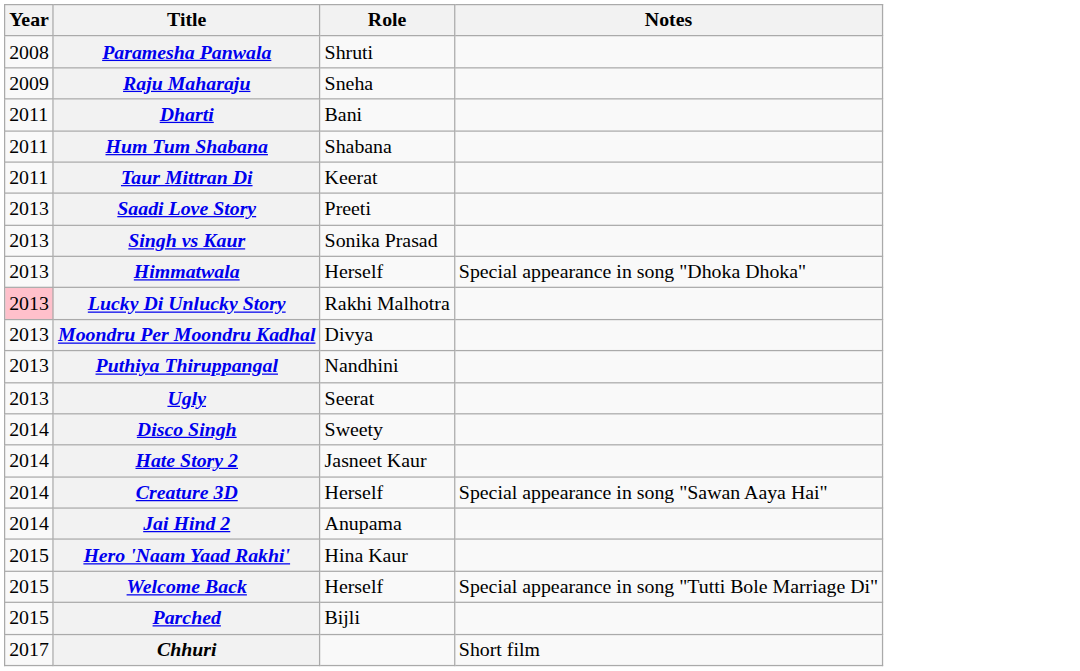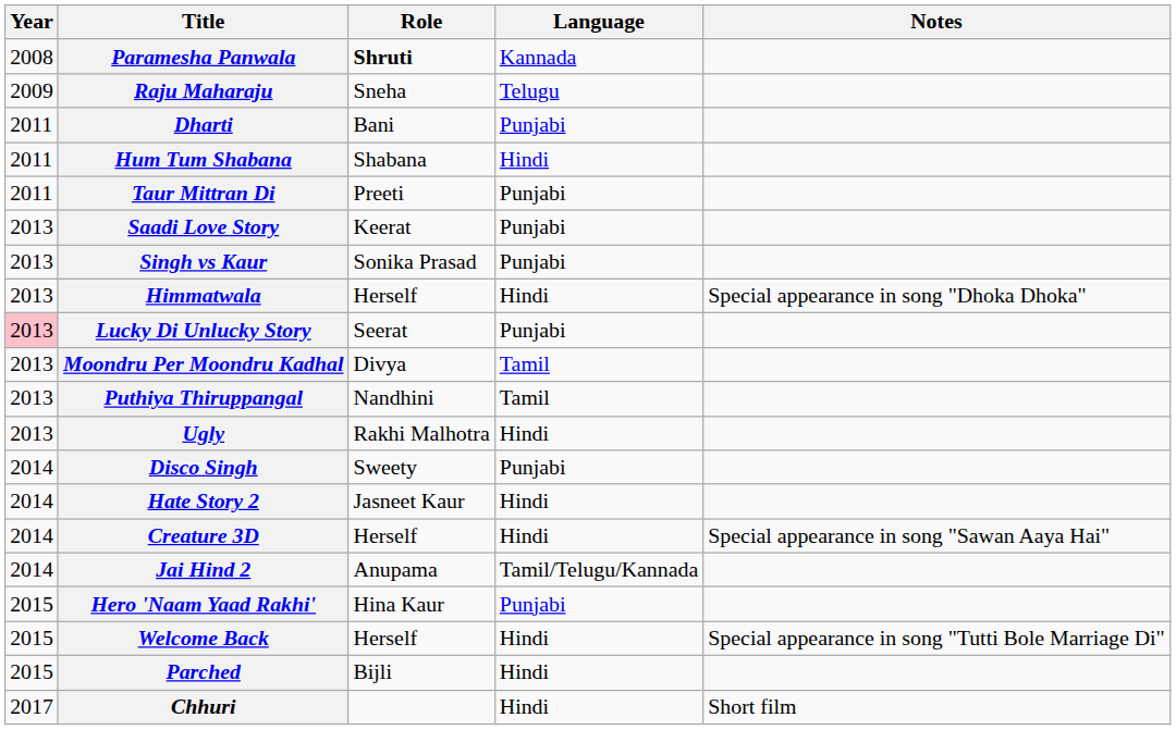 <table class="wikitable sortable plainrowheaders">
 <tr>
 <th scope="col">Year</th>
 <th scope="col">Title</th>
 <th scope="col">Role</th>
+<th scope="col">Language</th>
 <th scope="col">Notes</th>
 </tr>
 <tr>
 <td>2008</td>
 <th scope="row"><em><a href='#'>Paramesha Panwala</a></em></th>
-<td>Shruti</td>
+<td><strong>Shruti</strong></td>
+<td><a href='#'>Kannada</a></td>
 <td></td>
 </tr>
 <tr>
 <td>2009</td>
 <th scope="row"><em><a href='#'>Raju Maharaju</a></em></th>
 <td>Sneha</td>
+<td><a href='#'>Telugu</a></td>
 <td></td>
 </tr>
 <tr>
 <td>2011</td>
 <th scope="row"><em><a href='#'>Dharti</a></em></th>
 <td>Bani</td>
+<td><a href='#'>Punjabi</a></td>
 <td></td>
 </tr>
 <tr>
 <td>2011</td>
 <th scope="row"><em><a href='#'>Hum Tum Shabana</a></em></th>
 <td>Shabana</td>
+<td><a href='#'>Hindi</a></td>
 <td></td>
 </tr>
 <tr>
 <td>2011</td>
 <th scope="row"><em><a href='#'>Taur Mittran Di</a></em></th>
-<td>Keerat</td>
+<td>Preeti</td>
+<td>Punjabi</td>
 <td></td>
 </tr>
 <tr>
 <td>2013</td>
 <th scope="row"><em><a href='#'>Saadi Love Story</a></em></th>
-<td>Preeti</td>
+<td>Keerat</td>
+<td>Punjabi</td>
 <td></td>
 </tr>
 <tr>
 <td>2013</td>
 <th scope="row"><em><a href='#'>Singh vs Kaur</a></em></th>
 <td>Sonika Prasad</td>
+<td>Punjabi</td>
 <td></td>
 </tr>
 <tr>
 <td>2013</td>
 <th scope="row"><em><a href='#'>Himmatwala</a></em></th>
 <td>Herself</td>
+<td>Hindi</td>
 <td>Special appearance in song "Dhoka Dhoka"</td>
 </tr>
 <tr>
 <td style="background: pink;">2013</td>
 <th scope="row"><em><a href='#'>Lucky Di Unlucky Story</a></em></th>
-<td>Rakhi Malhotra</td>
+<td>Seerat</td>
+<td>Punjabi</td>
 <td></td>
 </tr>
 <tr>
 <td>2013</td>
 <th scope="row"><em><a href='#'>Moondru Per Moondru Kadhal</a></em></th>
 <td>Divya</td>
+<td><a href='#'>Tamil</a></td>
 <td></td>
 </tr>
 <tr>
 <td>2013</td>
 <th scope="row"><em><a href='#'>Puthiya Thiruppangal</a></em></th>
 <td>Nandhini</td>
+<td>Tamil</td>
 <td></td>
 </tr>
 <tr>
 <td>2013</td>
 <th scope="row"><em><a href='#'>Ugly</a></em></th>
-<td>Seerat</td>
+<td>Rakhi Malhotra</td>
+<td>Hindi</td>
 <td></td>
 </tr>
 <tr>
 <td>2014</td>
 <th scope="row"><em><a href='#'>Disco Singh</a></em></th>
 <td>Sweety</td>
+<td>Punjabi</td>
 <td></td>
 </tr>
 <tr>
 <td>2014</td>
 <th scope="row"><em><a href='#'>Hate Story 2</a></em></th>
 <td>Jasneet Kaur</td>
+<td>Hindi</td>
 <td></td>
 </tr>
 <tr>
 <td>2014</td>
 <th scope="row"><em><a href='#'>Creature 3D</a></em></th>
 <td>Herself</td>
+<td>Hindi</td>
 <td>Special appearance in song "Sawan Aaya Hai"</td>
 </tr>
 <tr>
 <td>2014</td>
 <th scope="row"><em><a href='#'>Jai Hind 2</a></em></th>
 <td>Anupama</td>
+<td>Tamil/Telugu/Kannada</td>
 <td></td>
 </tr>
 <tr>
 <td>2015</td>
 <th scope="row"><em><a href='#'>Hero 'Naam Yaad Rakhi'</a></em></th>
 <td>Hina Kaur</td>
+<td><a href='#'>Punjabi</a></td>
 <td></td>
 </tr>
 <tr>
 <td>2015</td>
 <th scope="row"><em><a href='#'>Welcome Back</a></em></th>
 <td>Herself</td>
+<td>Hindi</td>
 <td>Special appearance in song "Tutti Bole Marriage Di"</td>
 </tr>
 <tr>
 <td>2015</td>
 <th scope="row"><em><a href='#'>Parched</a></em></th>
 <td>Bijli</td>
+<td>Hindi</td>
 <td></td>
 </tr>
 <tr>
 <td>2017</td>
 <th scope="row"><em>Chhuri</em></th>
 <td></td>
+<td>Hindi</td>
 <td>Short film</td>
 </tr>
 </table>
